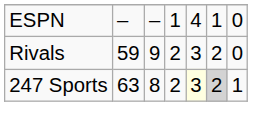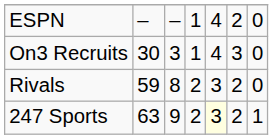 <table class="wikitable">
 <tr>
 </tr>
 <tr>
 <td>ESPN</td>
 <td>–</td>
 <td>–</td>
 <td>1</td>
 <td>4</td>
+<td>2</td>
+<td>0</td>
+</tr>
+<tr>
+<td>On3 Recruits</td>
+<td>30</td>
+<td>3</td>
 <td>1</td>
+<td>4</td>
+<td>3</td>
 <td>0</td>
 </tr>
 <tr>
 <td>Rivals</td>
 <td>59</td>
-<td>9</td>
+<td>8</td>
 <td>2</td>
 <td>3</td>
 <td>2</td>
 <td>0</td>
 </tr>
 <tr>
 <td>247 Sports</td>
 <td>63</td>
-<td>8</td>
+<td>9</td>
 <td>2</td>
 <td style="background: lightyellow;">3</td>
-<td style="background: lightgrey;">2</td>
+<td>2</td>
 <td>1</td>
 </tr>
 </table>
